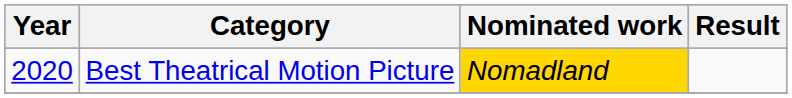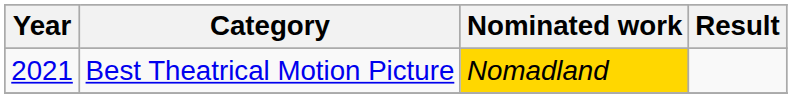 <table class="wikitable">
 <tr>
 <th>Year</th>
 <th>Category</th>
 <th>Nominated work</th>
 <th>Result</th>
 </tr>
 <tr>
-<td><a href='#'>2020</a></td>
+<td><a href='#'>2021</a></td>
 <td><a href='#'>Best Theatrical Motion Picture</a></td>
 <td style="background: gold;"><em>Nomadland</em></td>
 <td></td>
 </tr>
 <tr>
 </tr>
 </table>
